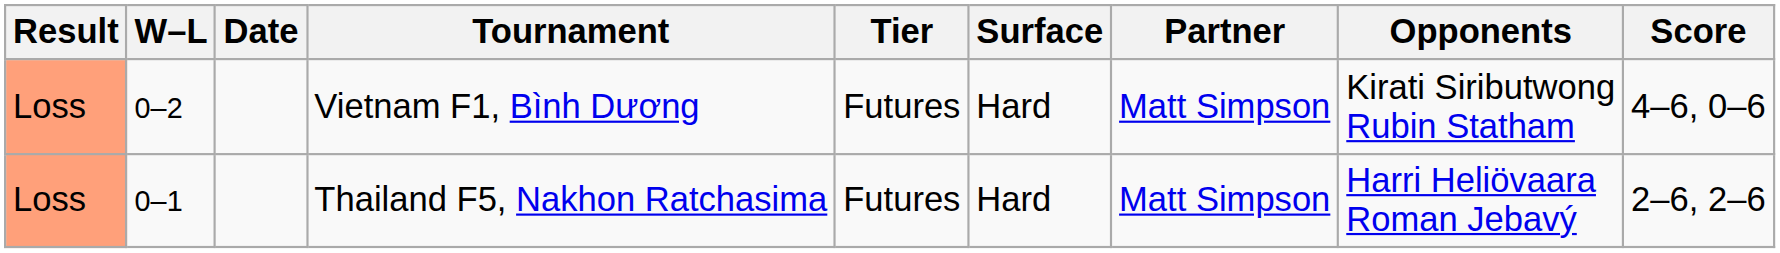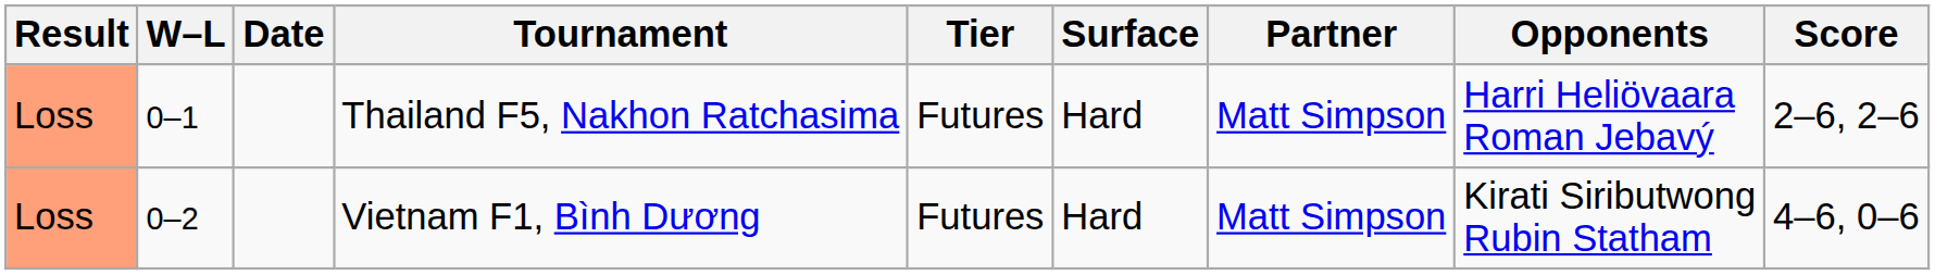 <table class="sortable wikitable">
 <tr>
 <th>Result</th>
 <th class="unsortable">W–L</th>
 <th>Date</th>
 <th>Tournament</th>
 <th>Tier</th>
 <th>Surface</th>
 <th>Partner</th>
 <th>Opponents</th>
 <th class="unsortable">Score</th>
 </tr>
 <tr>
 <td bgcolor="FFA07A">Loss</td>
+<td><small>0–1</small></td>
+<td></td>
+<td>Thailand F5, <a href='#'>Nakhon Ratchasima</a></td>
+<td>Futures</td>
+<td>Hard</td>
+<td> <a href='#'>Matt Simpson</a></td>
+<td> <a href='#'>Harri Heliövaara</a><br> <a href='#'>Roman Jebavý</a></td>
+<td>2–6, 2–6</td>
+</tr>
+<tr>
+<td bgcolor="FFA07A">Loss</td>
 <td><small>0–2</small></td>
 <td></td>
 <td>Vietnam F1, <a href='#'>Bình Dương</a></td>
 <td>Futures</td>
 <td>Hard</td>
 <td> <a href='#'>Matt Simpson</a></td>
 <td> Kirati Siributwong<br> <a href='#'>Rubin Statham</a></td>
 <td>4–6, 0–6</td>
 </tr>
-<tr>
-<td bgcolor="FFA07A">Loss</td>
-<td><small>0–1</small></td>
-<td></td>
-<td>Thailand F5, <a href='#'>Nakhon Ratchasima</a></td>
-<td>Futures</td>
-<td>Hard</td>
-<td> <a href='#'>Matt Simpson</a></td>
-<td> <a href='#'>Harri Heliövaara</a><br> <a href='#'>Roman Jebavý</a></td>
-<td>2–6, 2–6</td>
-</tr>
 </table>
